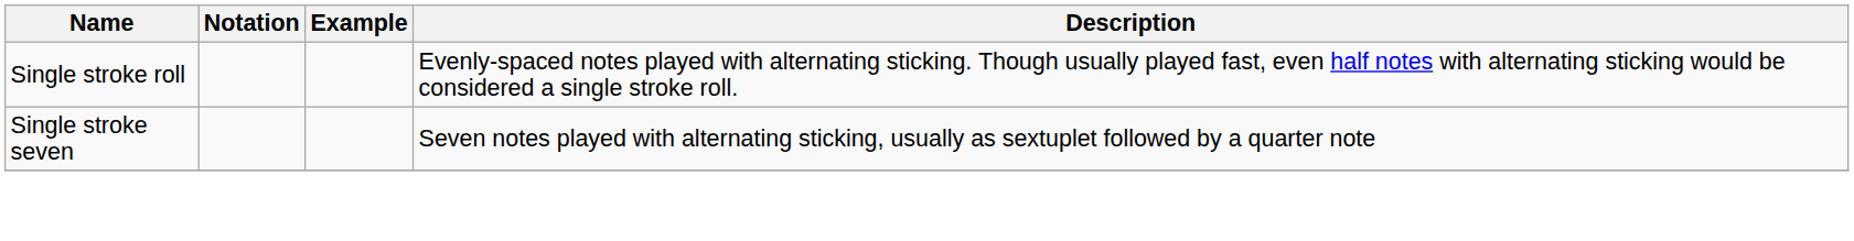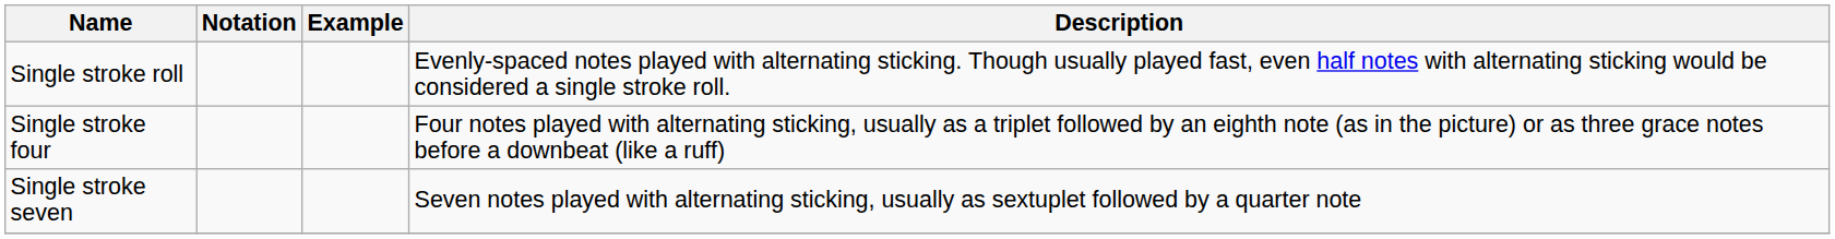 <table class="wikitable">
 <tr>
 <th>Name</th>
 <th>Notation</th>
 <th>Example</th>
 <th>Description</th>
 </tr>
 <tr>
 <td>Single stroke roll</td>
 <td></td>
 <td></td>
 <td>Evenly-spaced notes played with alternating sticking. Though usually played fast, even <a href='#'>half notes</a> with alternating sticking would be considered a single stroke roll.</td>
 </tr>
 <tr>
+<td>Single stroke four</td>
+<td></td>
+<td></td>
+<td>Four notes played with alternating sticking, usually as a triplet followed by an eighth note (as in the picture) or as three grace notes before a downbeat (like a ruff)</td>
+</tr>
+<tr>
 <td>Single stroke seven</td>
 <td></td>
 <td></td>
 <td>Seven notes played with alternating sticking, usually as sextuplet followed by a quarter note</td>
 </tr>
 <tr>
 </tr>
 </table>
